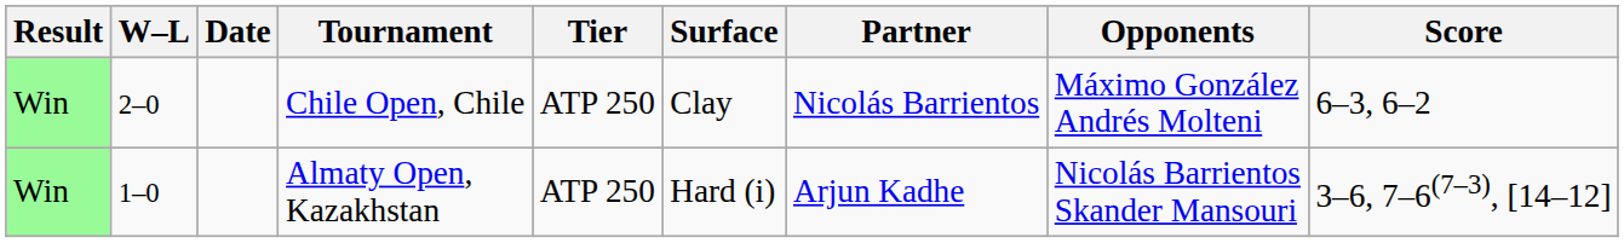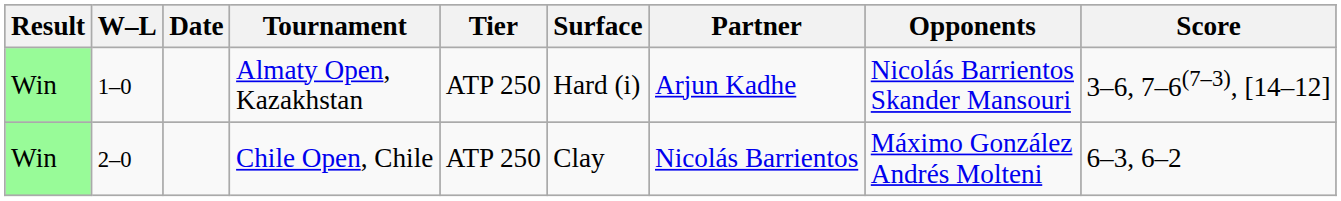 <table class="sortable wikitable">
 <tr>
 <th>Result</th>
 <th class="unsortable">W–L</th>
 <th>Date</th>
 <th>Tournament</th>
 <th>Tier</th>
 <th>Surface</th>
 <th>Partner</th>
 <th>Opponents</th>
 <th class="unsortable">Score</th>
 </tr>
 <tr>
 <td bgcolor=98FB98>Win</td>
+<td><small>1–0</small></td>
+<td><a href='#'></a></td>
+<td><a href='#'>Almaty Open</a>,<br> Kazakhstan</td>
+<td>ATP 250</td>
+<td>Hard (i)</td>
+<td> <a href='#'>Arjun Kadhe</a></td>
+<td> <a href='#'>Nicolás Barrientos</a><br> <a href='#'>Skander Mansouri</a></td>
+<td>3–6, 7–6<sup>(7–3)</sup>, [14–12]</td>
+</tr>
+<tr>
+<td bgcolor=98FB98>Win</td>
 <td><small>2–0</small></td>
 <td><a href='#'></a></td>
 <td><a href='#'>Chile Open</a>, Chile</td>
 <td>ATP 250</td>
 <td>Clay</td>
 <td> <a href='#'>Nicolás Barrientos</a></td>
 <td> <a href='#'>Máximo González</a><br> <a href='#'>Andrés Molteni</a></td>
 <td>6–3, 6–2</td>
 </tr>
-<tr>
-<td bgcolor=98FB98>Win</td>
-<td><small>1–0</small></td>
-<td><a href='#'></a></td>
-<td><a href='#'>Almaty Open</a>,<br> Kazakhstan</td>
-<td>ATP 250</td>
-<td>Hard (i)</td>
-<td> <a href='#'>Arjun Kadhe</a></td>
-<td> <a href='#'>Nicolás Barrientos</a><br> <a href='#'>Skander Mansouri</a></td>
-<td>3–6, 7–6<sup>(7–3)</sup>, [14–12]</td>
-</tr>
 </table>
